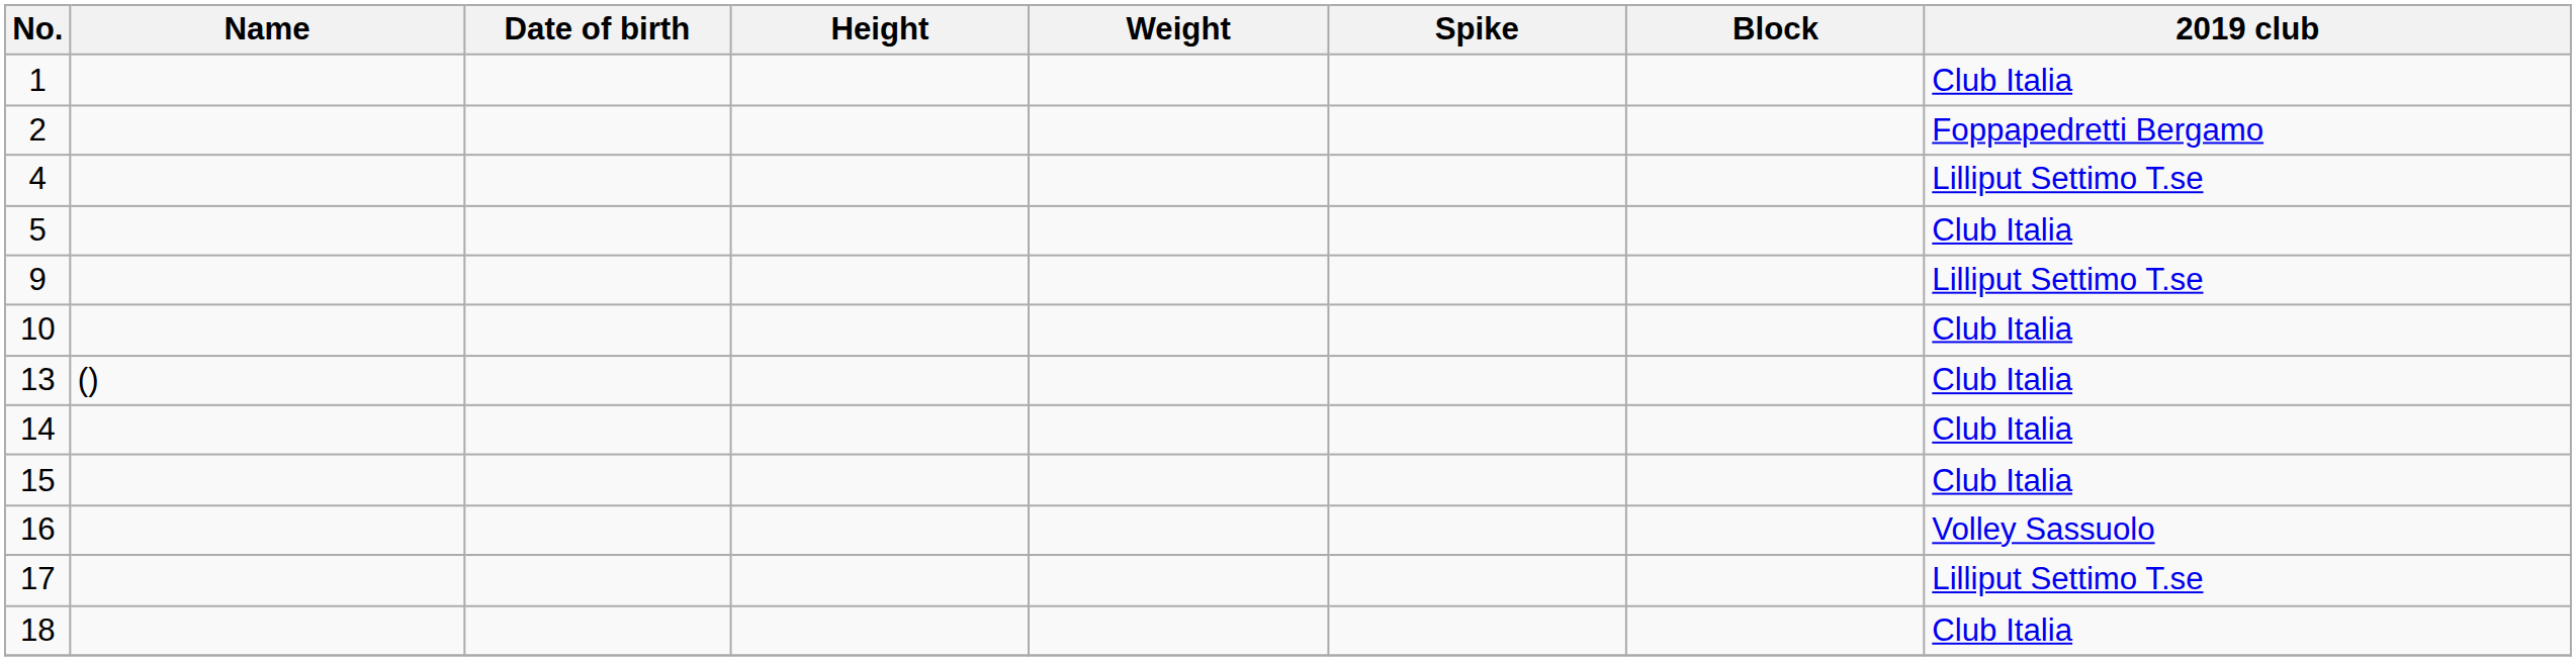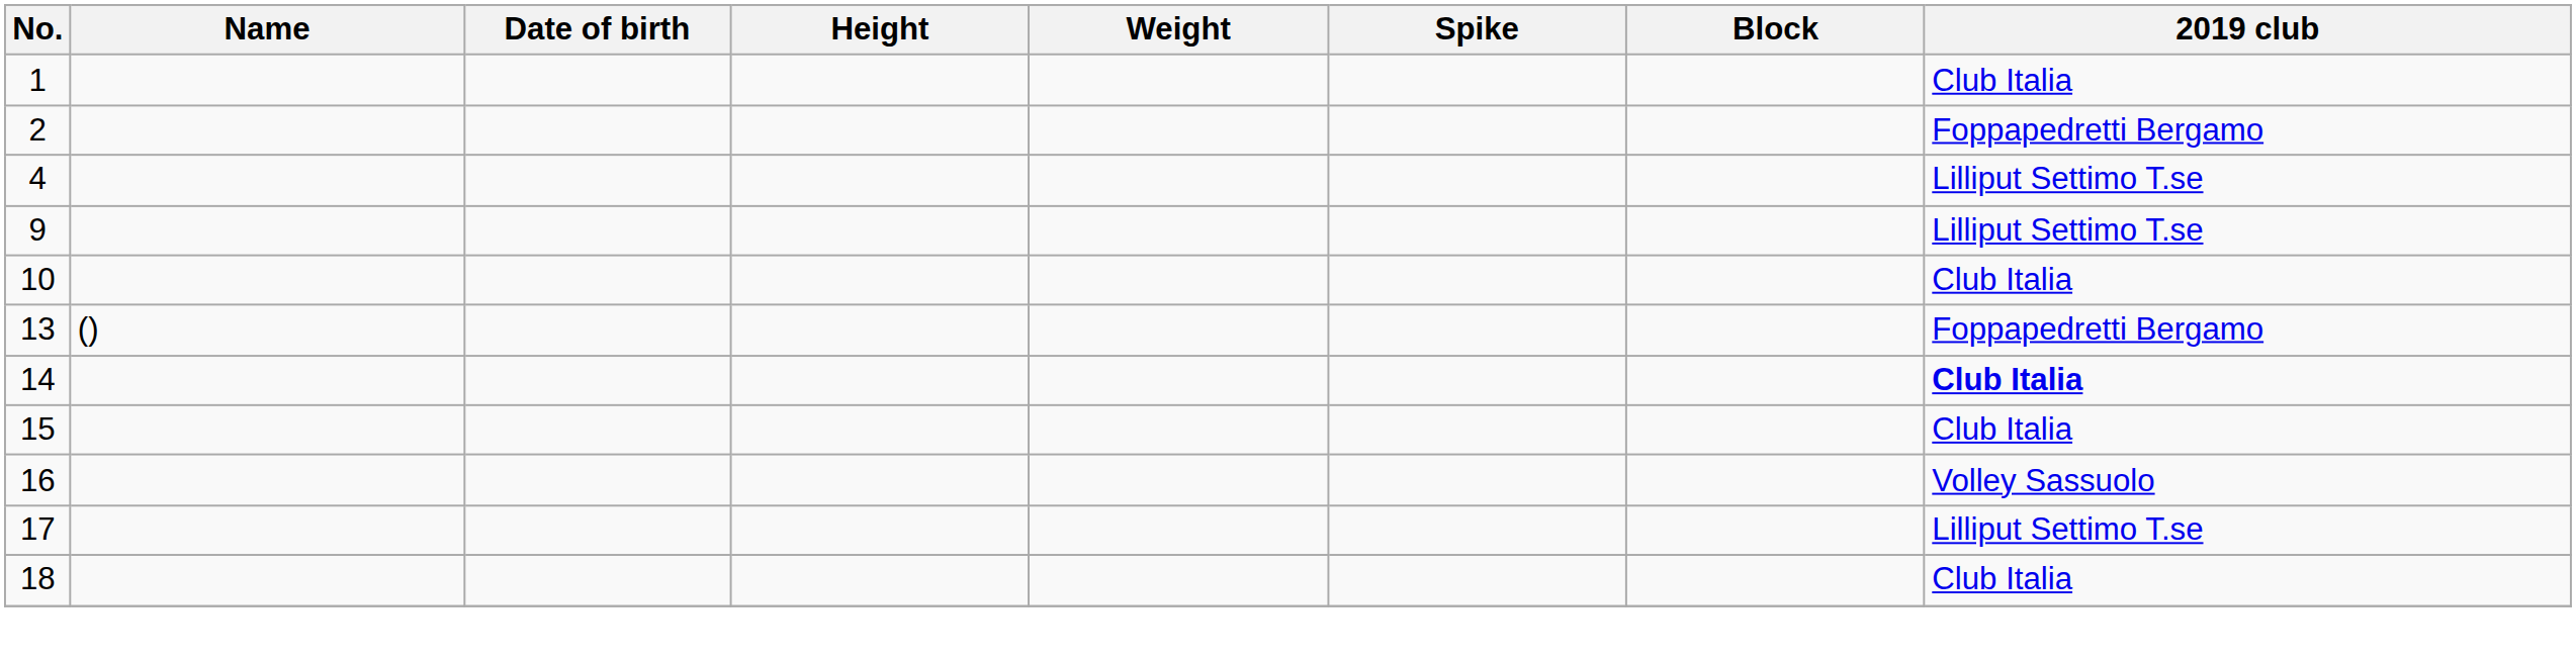 <table class="wikitable sortable" style="font-size:100%; text-align:center;">
 <tr>
 <th>No.</th>
 <th style="width:12em">Name</th>
 <th style="width:8em">Date of birth</th>
 <th style="width:9em">Height</th>
 <th style="width:9em">Weight</th>
 <th style="width:9em">Spike</th>
 <th style="width:9em">Block</th>
 <th style="width:20em">2019 club</th>
 </tr>
 <tr>
 <td>1</td>
 <td align=left></td>
 <td align=right></td>
 <td></td>
 <td></td>
 <td></td>
 <td></td>
 <td align=left> <a href='#'>Club Italia</a></td>
 </tr>
 <tr>
 <td>2</td>
 <td align=left></td>
 <td align=right></td>
 <td></td>
 <td></td>
 <td></td>
 <td></td>
 <td align=left> <a href='#'>Foppapedretti Bergamo</a></td>
 </tr>
 <tr>
 <td>4</td>
 <td align=left></td>
 <td align=right></td>
 <td></td>
 <td></td>
 <td></td>
 <td></td>
 <td align=left> <a href='#'>Lilliput Settimo T.se</a></td>
 </tr>
 <tr>
-<td>5</td>
-<td align=left></td>
-<td align=right></td>
-<td></td>
-<td></td>
-<td></td>
-<td></td>
-<td align=left> <a href='#'>Club Italia</a></td>
-</tr>
-<tr>
 <td>9</td>
 <td align=left></td>
 <td align=right></td>
 <td></td>
 <td></td>
 <td></td>
 <td></td>
 <td align=left> <a href='#'>Lilliput Settimo T.se</a></td>
 </tr>
 <tr>
 <td>10</td>
 <td align=left></td>
 <td align=right></td>
 <td></td>
 <td></td>
 <td></td>
 <td></td>
 <td align=left> <a href='#'>Club Italia</a></td>
 </tr>
 <tr>
 <td>13</td>
 <td align=left> ()</td>
 <td align=right></td>
 <td></td>
 <td></td>
 <td></td>
 <td></td>
-<td align=left> <a href='#'>Club Italia</a></td>
+<td align=left> <a href='#'>Foppapedretti Bergamo</a></td>
 </tr>
 <tr>
 <td>14</td>
 <td align=left></td>
 <td align=right></td>
 <td></td>
 <td></td>
 <td></td>
 <td></td>
-<td align=left> <a href='#'>Club Italia</a></td>
+<td align=left><strong> <a href='#'>Club Italia</a></strong></td>
 </tr>
 <tr>
 <td>15</td>
 <td align=left></td>
 <td align=right></td>
 <td></td>
 <td></td>
 <td></td>
 <td></td>
 <td align=left> <a href='#'>Club Italia</a></td>
 </tr>
 <tr>
 <td>16</td>
 <td align=left></td>
 <td align=right></td>
 <td></td>
 <td></td>
 <td></td>
 <td></td>
 <td align=left> <a href='#'>Volley Sassuolo</a></td>
 </tr>
 <tr>
 <td>17</td>
 <td align=left></td>
 <td align=right></td>
 <td></td>
 <td></td>
 <td></td>
 <td></td>
 <td align=left> <a href='#'>Lilliput Settimo T.se</a></td>
 </tr>
 <tr>
 <td>18</td>
 <td align=left></td>
 <td align=right></td>
 <td></td>
 <td></td>
 <td></td>
 <td></td>
 <td align=left> <a href='#'>Club Italia</a></td>
 </tr>
 <tr>
 </tr>
 </table>
